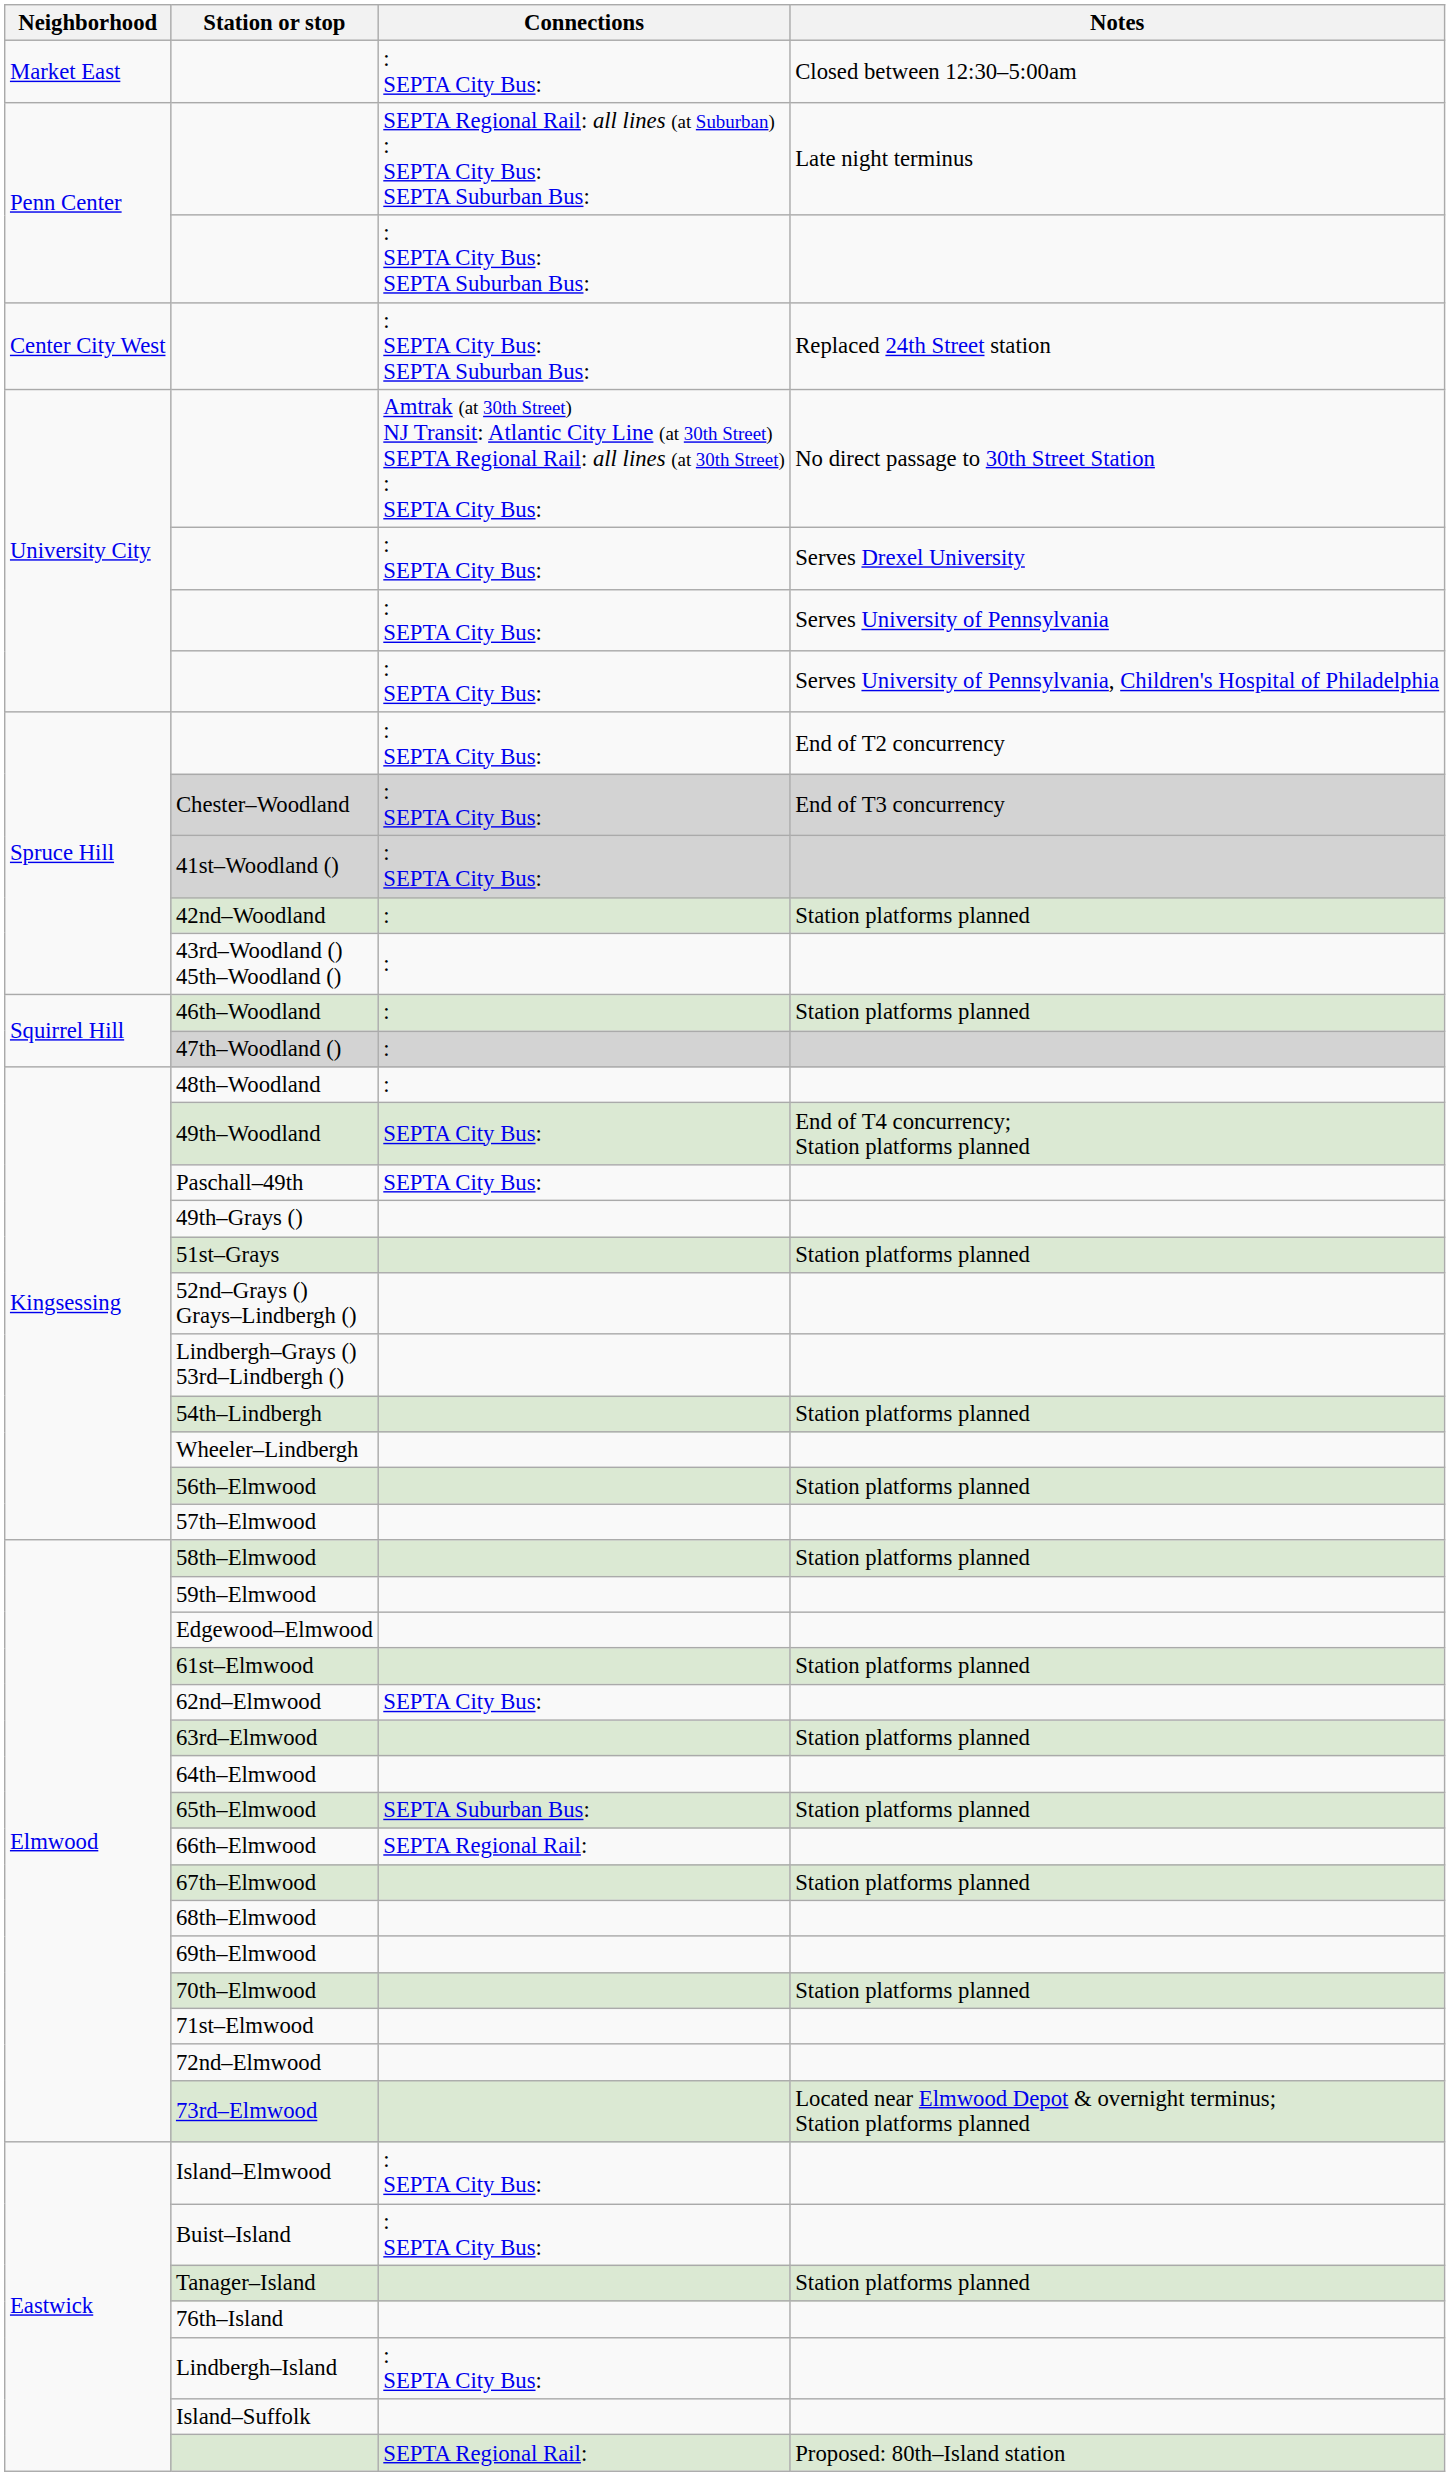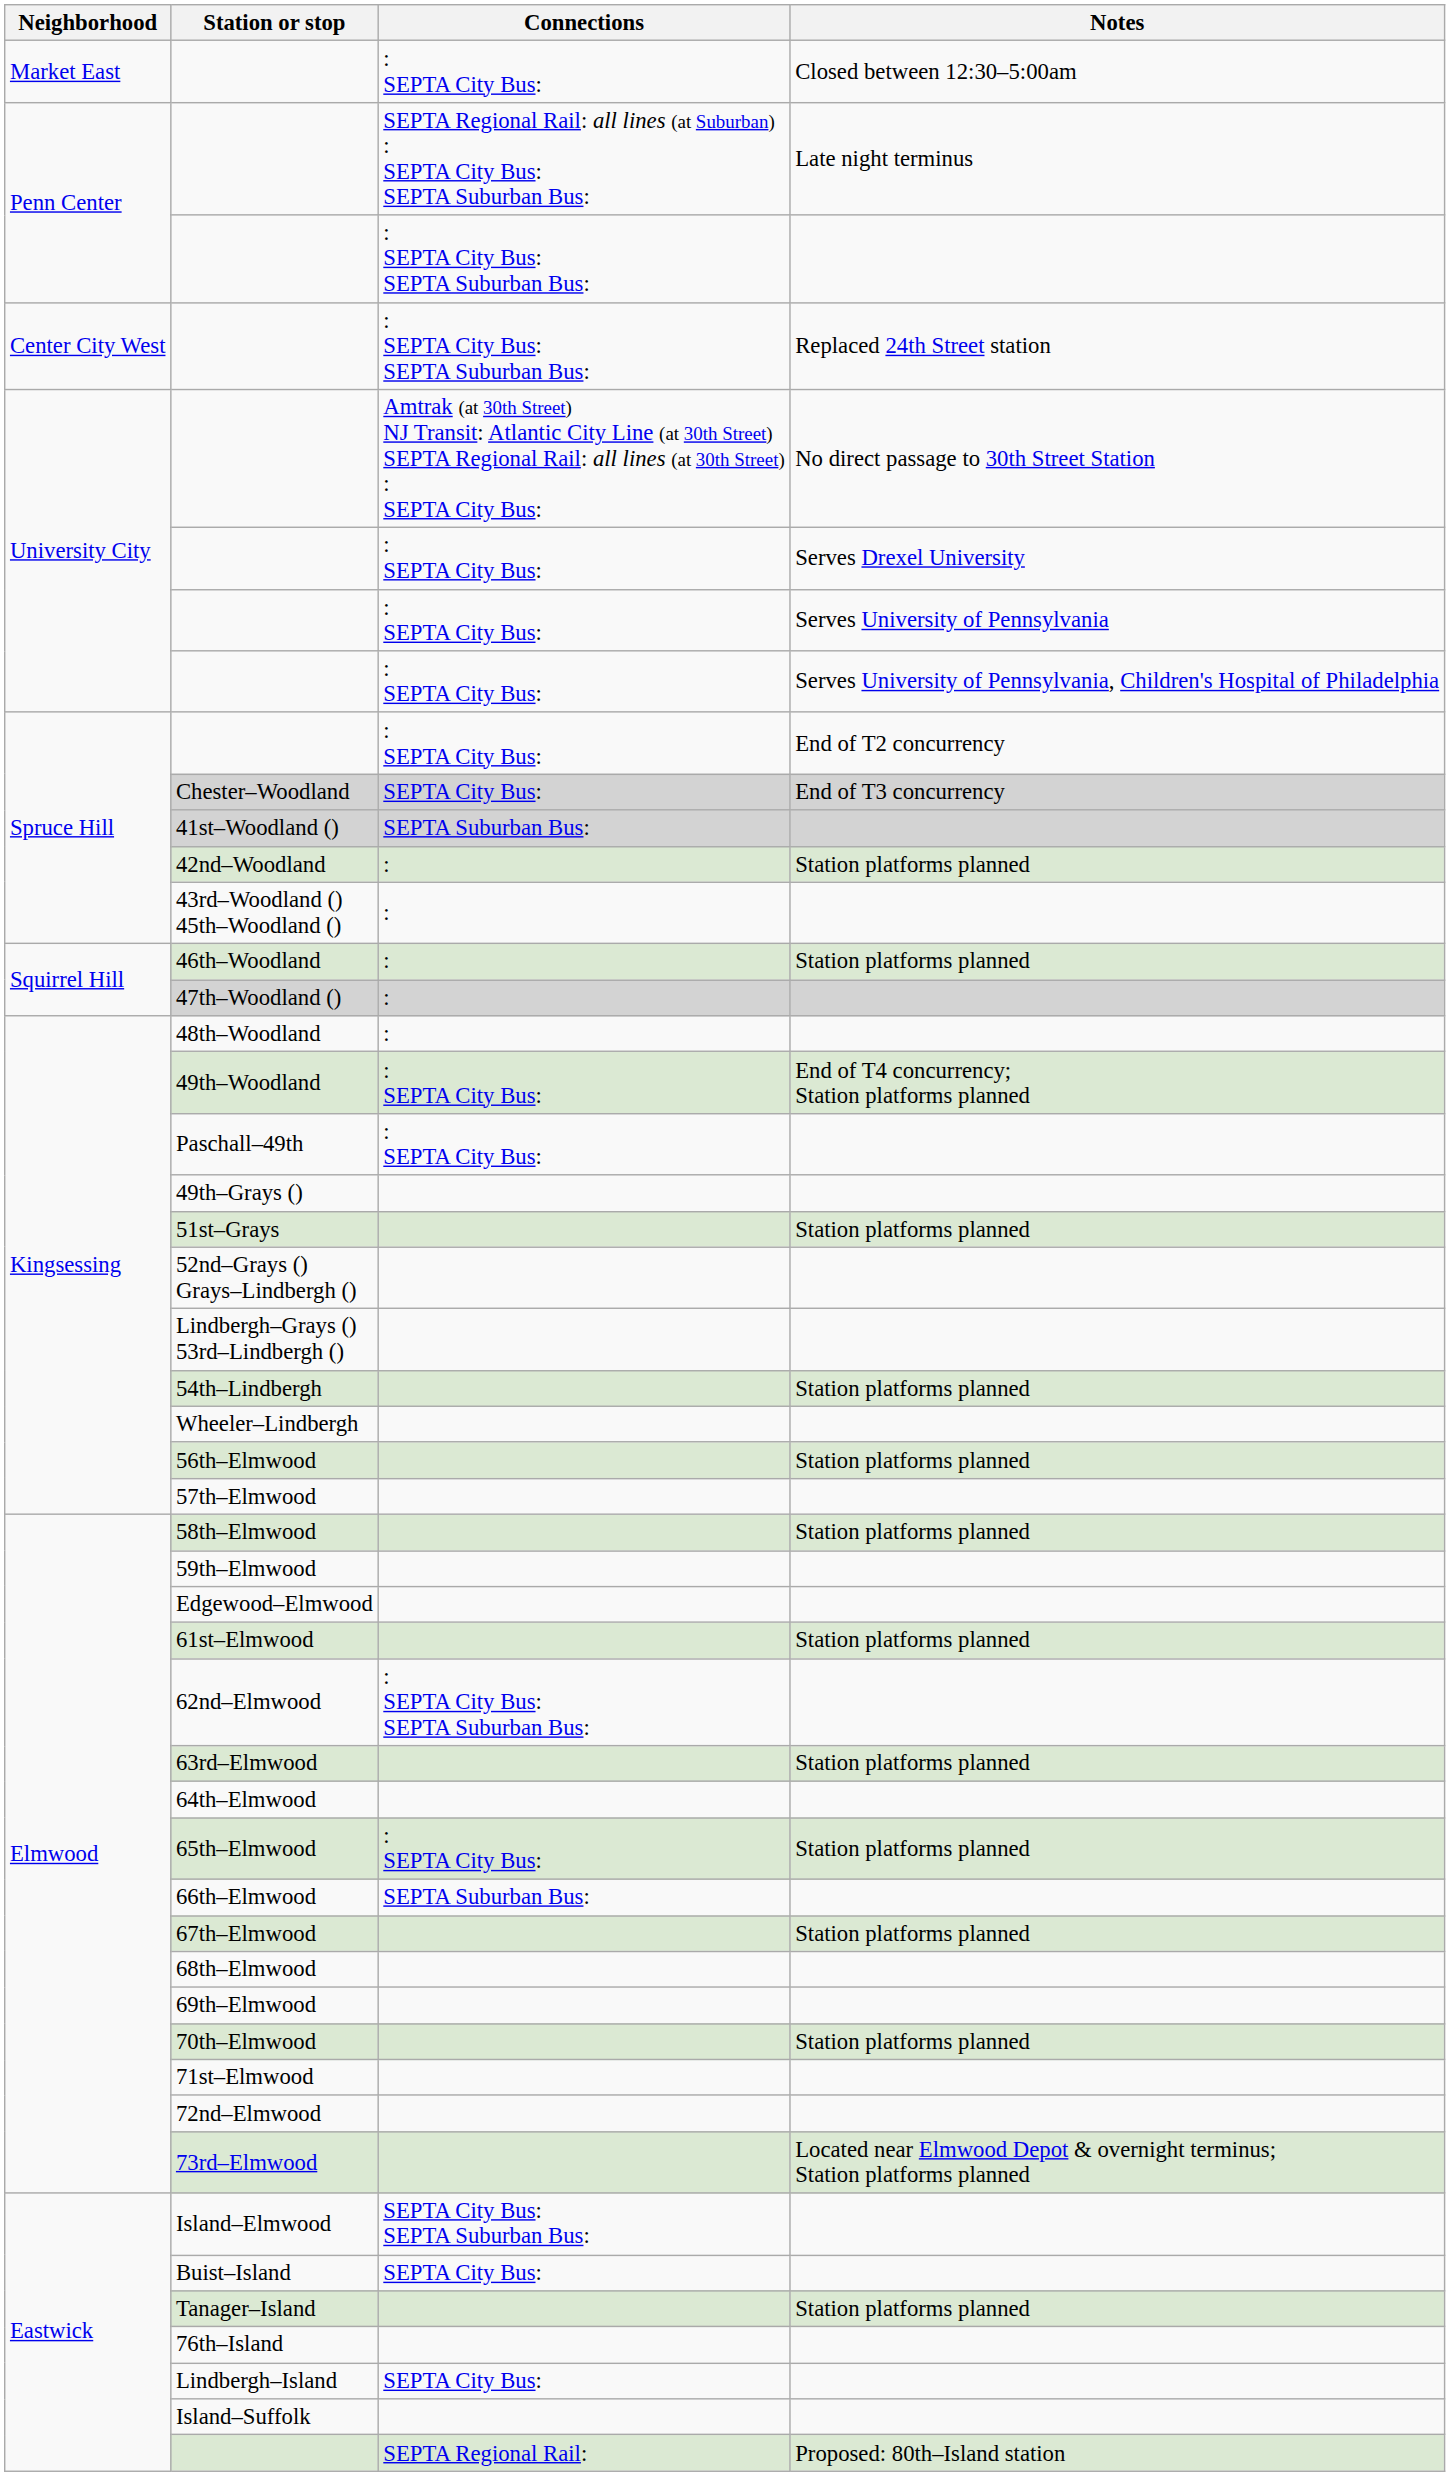 <table class="wikitable">
 <tr>
 <th>Neighborhood</th>
 <th>Station or stop</th>
 <th>Connections</th>
 <th>Notes</th>
 </tr>
 <tr>
 <td><a href='#'>Market East</a></td>
 <td></td>
 <td>:     <br> <a href='#'>SEPTA City Bus</a>: </td>
 <td>Closed between 12:30–5:00am</td>
 </tr>
 <tr>
 <td rowspan=2><a href='#'>Penn Center</a></td>
 <td></td>
 <td> <a href='#'>SEPTA Regional Rail</a>: <em>all lines</em> <small>(at <a href='#'>Suburban</a>)</small><br>:      <br> <a href='#'>SEPTA City Bus</a>: <br> <a href='#'>SEPTA Suburban Bus</a>: </td>
 <td>Late night terminus</td>
 </tr>
 <tr>
 <td></td>
 <td>:    <br> <a href='#'>SEPTA City Bus</a>: <br> <a href='#'>SEPTA Suburban Bus</a>: </td>
 <td></td>
 </tr>
 <tr>
 <td><a href='#'>Center City West</a></td>
 <td></td>
 <td>:    <br> <a href='#'>SEPTA City Bus</a>: <br> <a href='#'>SEPTA Suburban Bus</a>: </td>
 <td>Replaced <a href='#'>24th Street</a> station</td>
 </tr>
 <tr>
 <td rowspan=4><a href='#'>University City</a></td>
 <td></td>
 <td> <a href='#'>Amtrak</a> <small>(at <a href='#'>30th Street</a>)</small><br> <a href='#'>NJ Transit</a>:  <a href='#'>Atlantic City Line</a> <small>(at <a href='#'>30th Street</a>)</small><br> <a href='#'>SEPTA Regional Rail</a>: <em>all lines</em> <small>(at <a href='#'>30th Street</a>)</small><br>:     <br> <a href='#'>SEPTA City Bus</a>: </td>
 <td>No direct passage to <a href='#'>30th Street Station</a></td>
 </tr>
 <tr>
 <td></td>
 <td>:    <br> <a href='#'>SEPTA City Bus</a>: </td>
 <td>Serves <a href='#'>Drexel University</a></td>
 </tr>
 <tr>
 <td></td>
 <td>:   <br> <a href='#'>SEPTA City Bus</a>: </td>
 <td>Serves <a href='#'>University of Pennsylvania</a></td>
 </tr>
 <tr>
 <td></td>
 <td>:   <br> <a href='#'>SEPTA City Bus</a>: </td>
 <td>Serves <a href='#'>University of Pennsylvania</a>, <a href='#'>Children's Hospital of Philadelphia</a></td>
 </tr>
 <tr>
 <td rowspan=5><a href='#'>Spruce Hill</a></td>
 <td></td>
 <td>:   <br> <a href='#'>SEPTA City Bus</a>: </td>
 <td>End of T2 concurrency</td>
 </tr>
 <tr bgcolor=lightgray>
 <td>Chester–Woodland</td>
-<td>:  <br> <a href='#'>SEPTA City Bus</a>: </td>
+<td> <a href='#'>SEPTA City Bus</a>: </td>
 <td>End of T3 concurrency</td>
 </tr>
 <tr bgcolor=lightgray>
 <td>41st–Woodland ()</td>
-<td>: <br> <a href='#'>SEPTA City Bus</a>: </td>
+<td> <a href='#'>SEPTA Suburban Bus</a>: </td>
 <td></td>
 </tr>
 <tr bgcolor=#dbe9d3>
 <td>42nd–Woodland</td>
 <td>: </td>
 <td>Station platforms planned</td>
 </tr>
 <tr>
 <td>43rd–Woodland ()<br>45th–Woodland ()</td>
 <td>: </td>
 <td></td>
 </tr>
 <tr>
 <td rowspan=2><a href='#'>Squirrel Hill</a></td>
 <td bgcolor=#dbe9d3>46th–Woodland</td>
 <td bgcolor=#dbe9d3>: </td>
 <td bgcolor=#dbe9d3>Station platforms planned</td>
 </tr>
 <tr bgcolor=lightgray>
 <td>47th–Woodland ()</td>
 <td>: </td>
 <td></td>
 </tr>
 <tr>
 <td rowspan=11><a href='#'>Kingsessing</a></td>
 <td>48th–Woodland</td>
 <td>: </td>
 <td></td>
 </tr>
 <tr bgcolor=#dbe9d3>
 <td>49th–Woodland</td>
-<td> <a href='#'>SEPTA City Bus</a>: </td>
+<td>: <br> <a href='#'>SEPTA City Bus</a>: </td>
 <td>End of T4 concurrency;<br>Station platforms planned</td>
 </tr>
 <tr>
 <td>Paschall–49th</td>
-<td> <a href='#'>SEPTA City Bus</a>: </td>
+<td>:   <br> <a href='#'>SEPTA City Bus</a>: </td>
 <td></td>
 </tr>
 <tr>
 <td>49th–Grays ()</td>
 <td></td>
 <td></td>
 </tr>
 <tr bgcolor=#dbe9d3>
 <td>51st–Grays</td>
 <td></td>
 <td>Station platforms planned</td>
 </tr>
 <tr>
 <td>52nd–Grays ()<br>Grays–Lindbergh ()</td>
 <td></td>
 <td></td>
 </tr>
 <tr>
 <td>Lindbergh–Grays ()<br>53rd–Lindbergh ()</td>
 <td></td>
 <td></td>
 </tr>
 <tr bgcolor=#dbe9d3>
 <td>54th–Lindbergh</td>
 <td></td>
 <td>Station platforms planned</td>
 </tr>
 <tr>
 <td>Wheeler–Lindbergh</td>
 <td></td>
 <td></td>
 </tr>
 <tr bgcolor=#dbe9d3>
 <td>56th–Elmwood</td>
 <td></td>
 <td>Station platforms planned</td>
 </tr>
 <tr>
 <td>57th–Elmwood</td>
 <td></td>
 <td></td>
 </tr>
 <tr>
 <td rowspan=16><a href='#'>Elmwood</a></td>
 <td bgcolor=#dbe9d3>58th–Elmwood</td>
 <td bgcolor=#dbe9d3></td>
 <td bgcolor=#dbe9d3>Station platforms planned</td>
 </tr>
 <tr>
 <td>59th–Elmwood</td>
 <td></td>
 <td></td>
 </tr>
 <tr>
 <td>Edgewood–Elmwood</td>
 <td></td>
 <td></td>
 </tr>
 <tr bgcolor=#dbe9d3>
 <td>61st–Elmwood</td>
 <td></td>
 <td>Station platforms planned</td>
 </tr>
 <tr>
 <td>62nd–Elmwood</td>
-<td> <a href='#'>SEPTA City Bus</a>: </td>
+<td>:    <br> <a href='#'>SEPTA City Bus</a>: <br> <a href='#'>SEPTA Suburban Bus</a>: </td>
 <td></td>
 </tr>
 <tr bgcolor=#dbe9d3>
 <td>63rd–Elmwood</td>
 <td></td>
 <td>Station platforms planned</td>
 </tr>
 <tr>
 <td>64th–Elmwood</td>
 <td></td>
 <td></td>
 </tr>
 <tr bgcolor=#dbe9d3>
 <td>65th–Elmwood</td>
-<td> <a href='#'>SEPTA Suburban Bus</a>: </td>
+<td>: <br> <a href='#'>SEPTA City Bus</a>: </td>
 <td>Station platforms planned</td>
 </tr>
 <tr>
 <td>66th–Elmwood</td>
-<td> <a href='#'>SEPTA Regional Rail</a>:  </td>
+<td> <a href='#'>SEPTA Suburban Bus</a>: </td>
 <td></td>
 </tr>
 <tr bgcolor=#dbe9d3>
 <td>67th–Elmwood</td>
 <td></td>
 <td>Station platforms planned</td>
 </tr>
 <tr>
 <td>68th–Elmwood</td>
 <td></td>
 <td></td>
 </tr>
 <tr>
 <td>69th–Elmwood</td>
 <td></td>
 <td></td>
 </tr>
 <tr bgcolor=#dbe9d3>
 <td>70th–Elmwood</td>
 <td></td>
 <td>Station platforms planned</td>
 </tr>
 <tr>
 <td>71st–Elmwood</td>
 <td></td>
 <td></td>
 </tr>
 <tr>
 <td>72nd–Elmwood</td>
 <td></td>
 <td></td>
 </tr>
 <tr bgcolor=#dbe9d3>
 <td><a href='#'>73rd–Elmwood</a></td>
 <td></td>
 <td>Located near <a href='#'>Elmwood Depot</a> & overnight terminus;<br>Station platforms planned</td>
 </tr>
 <tr>
 <td rowspan=7><a href='#'>Eastwick</a></td>
 <td>Island–Elmwood</td>
-<td>:   <br> <a href='#'>SEPTA City Bus</a>: </td>
+<td> <a href='#'>SEPTA City Bus</a>: <br> <a href='#'>SEPTA Suburban Bus</a>: </td>
 <td></td>
 </tr>
 <tr>
 <td>Buist–Island</td>
-<td>:     <br> <a href='#'>SEPTA City Bus</a>: </td>
+<td> <a href='#'>SEPTA City Bus</a>: </td>
 <td></td>
 </tr>
 <tr bgcolor=#dbe9d3>
 <td>Tanager–Island</td>
 <td></td>
 <td>Station platforms planned</td>
 </tr>
 <tr>
 <td>76th–Island</td>
 <td></td>
 <td></td>
 </tr>
 <tr>
 <td>Lindbergh–Island</td>
-<td>: <br> <a href='#'>SEPTA City Bus</a>: </td>
+<td> <a href='#'>SEPTA City Bus</a>: </td>
 <td></td>
 </tr>
 <tr>
 <td>Island–Suffolk</td>
 <td></td>
 <td></td>
 </tr>
 <tr bgcolor=#dbe9d3>
 <td></td>
 <td> <a href='#'>SEPTA Regional Rail</a>:  </td>
 <td>Proposed: 80th–Island station</td>
 </tr>
 </table>
